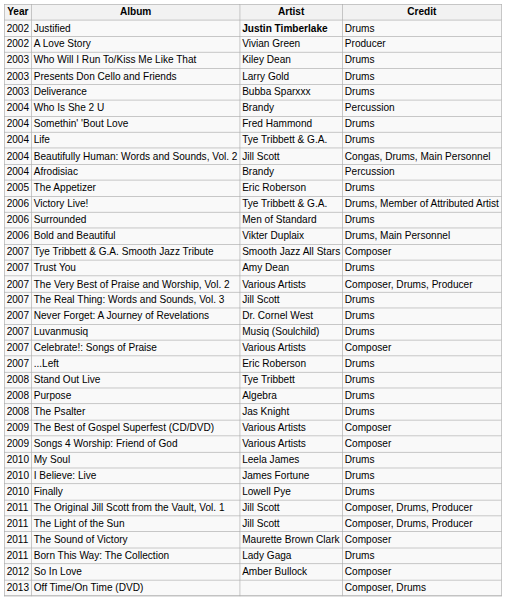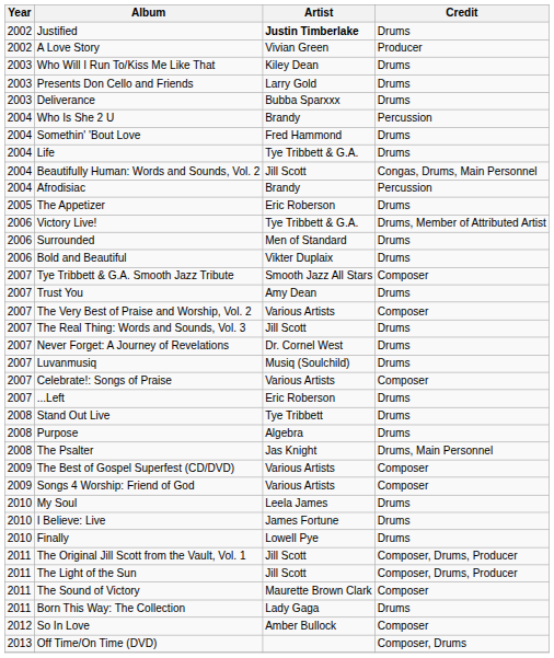 <table class="wikitable">
 <tr>
 <th>Year</th>
 <th>Album</th>
 <th>Artist</th>
 <th>Credit</th>
 </tr>
 <tr>
 <td>2002</td>
 <td>Justified</td>
 <td><strong>Justin Timberlake</strong></td>
 <td>Drums</td>
 </tr>
 <tr>
 <td>2002</td>
 <td>A Love Story</td>
 <td>Vivian Green</td>
 <td>Producer</td>
 </tr>
 <tr>
 <td>2003</td>
 <td>Who Will I Run To/Kiss Me Like That</td>
 <td>Kiley Dean</td>
 <td>Drums</td>
 </tr>
 <tr>
 <td>2003</td>
 <td>Presents Don Cello and Friends</td>
 <td>Larry Gold</td>
 <td>Drums</td>
 </tr>
 <tr>
 <td>2003</td>
 <td>Deliverance</td>
 <td>Bubba Sparxxx</td>
 <td>Drums</td>
 </tr>
 <tr>
 <td>2004</td>
 <td>Who Is She 2 U</td>
 <td>Brandy</td>
 <td>Percussion</td>
 </tr>
 <tr>
 <td>2004</td>
 <td>Somethin' 'Bout Love</td>
 <td>Fred Hammond</td>
 <td>Drums</td>
 </tr>
 <tr>
 <td>2004</td>
 <td>Life</td>
 <td>Tye Tribbett & G.A.</td>
 <td>Drums</td>
 </tr>
 <tr>
 <td>2004</td>
 <td>Beautifully Human: Words and Sounds, Vol. 2</td>
 <td>Jill Scott</td>
 <td>Congas, Drums, Main Personnel</td>
 </tr>
 <tr>
 <td>2004</td>
 <td>Afrodisiac</td>
 <td>Brandy</td>
 <td>Percussion</td>
 </tr>
 <tr>
 <td>2005</td>
 <td>The Appetizer</td>
 <td>Eric Roberson</td>
 <td>Drums</td>
 </tr>
 <tr>
 <td>2006</td>
 <td>Victory Live!</td>
 <td>Tye Tribbett & G.A.</td>
 <td>Drums, Member of Attributed Artist</td>
 </tr>
 <tr>
 <td>2006</td>
 <td>Surrounded</td>
 <td>Men of Standard</td>
 <td>Drums</td>
 </tr>
 <tr>
 <td>2006</td>
 <td>Bold and Beautiful</td>
 <td>Vikter Duplaix</td>
-<td>Drums, Main Personnel</td>
+<td>Drums</td>
 </tr>
 <tr>
 <td>2007</td>
 <td>Tye Tribbett & G.A. Smooth Jazz Tribute</td>
 <td>Smooth Jazz All Stars</td>
 <td>Composer</td>
 </tr>
 <tr>
 <td>2007</td>
 <td>Trust You</td>
 <td>Amy Dean</td>
 <td>Drums</td>
 </tr>
 <tr>
 <td>2007</td>
 <td>The Very Best of Praise and Worship, Vol. 2</td>
 <td>Various Artists</td>
-<td>Composer, Drums, Producer</td>
+<td>Composer</td>
 </tr>
 <tr>
 <td>2007</td>
 <td>The Real Thing: Words and Sounds, Vol. 3</td>
 <td>Jill Scott</td>
 <td>Drums</td>
 </tr>
 <tr>
 <td>2007</td>
 <td>Never Forget: A Journey of Revelations</td>
 <td>Dr. Cornel West</td>
 <td>Drums</td>
 </tr>
 <tr>
 <td>2007</td>
 <td>Luvanmusiq</td>
 <td>Musiq (Soulchild)</td>
 <td>Drums</td>
 </tr>
 <tr>
 <td>2007</td>
 <td>Celebrate!: Songs of Praise</td>
 <td>Various Artists</td>
 <td>Composer</td>
 </tr>
 <tr>
 <td>2007</td>
 <td>...Left</td>
 <td>Eric Roberson</td>
 <td>Drums</td>
 </tr>
 <tr>
 <td>2008</td>
 <td>Stand Out Live</td>
 <td>Tye Tribbett</td>
 <td>Drums</td>
 </tr>
 <tr>
 <td>2008</td>
 <td>Purpose</td>
 <td>Algebra</td>
 <td>Drums</td>
 </tr>
 <tr>
 <td>2008</td>
 <td>The Psalter</td>
 <td>Jas Knight</td>
-<td>Drums</td>
+<td>Drums, Main Personnel</td>
 </tr>
 <tr>
 <td>2009</td>
 <td>The Best of Gospel Superfest (CD/DVD)</td>
 <td>Various Artists</td>
 <td>Composer</td>
 </tr>
 <tr>
 <td>2009</td>
 <td>Songs 4 Worship: Friend of God</td>
 <td>Various Artists</td>
 <td>Composer</td>
 </tr>
 <tr>
 <td>2010</td>
 <td>My Soul</td>
 <td>Leela James</td>
 <td>Drums</td>
 </tr>
 <tr>
 <td>2010</td>
 <td>I Believe: Live</td>
 <td>James Fortune</td>
 <td>Drums</td>
 </tr>
 <tr>
 <td>2010</td>
 <td>Finally</td>
 <td>Lowell Pye</td>
 <td>Drums</td>
 </tr>
 <tr>
 <td>2011</td>
 <td>The Original Jill Scott from the Vault, Vol. 1</td>
 <td>Jill Scott</td>
 <td>Composer, Drums, Producer</td>
 </tr>
 <tr>
 <td>2011</td>
 <td>The Light of the Sun</td>
 <td>Jill Scott</td>
 <td>Composer, Drums, Producer</td>
 </tr>
 <tr>
 <td>2011</td>
 <td>The Sound of Victory</td>
 <td>Maurette Brown Clark</td>
 <td>Composer</td>
 </tr>
 <tr>
 <td>2011</td>
 <td>Born This Way: The Collection</td>
 <td>Lady Gaga</td>
 <td>Drums</td>
 </tr>
 <tr>
 <td>2012</td>
 <td>So In Love</td>
 <td>Amber Bullock</td>
 <td>Composer</td>
 </tr>
 <tr>
 <td>2013</td>
 <td>Off Time/On Time (DVD)</td>
 <td></td>
 <td>Composer, Drums</td>
 </tr>
 <tr>
 </tr>
 </table>
